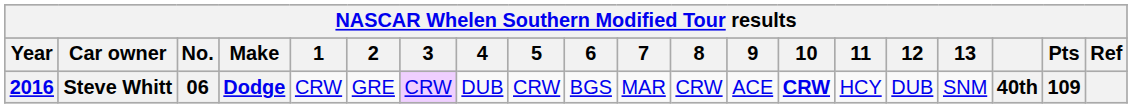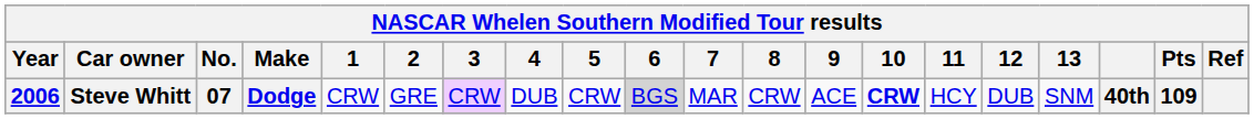 <table class="wikitable" style="text-align:center; font-size:75%">
 <tr>
 <th colspan=21><a href='#'>NASCAR Whelen Southern Modified Tour</a> results</th>
 </tr>
 <tr>
 <th>Year</th>
 <th>Car owner</th>
 <th>No.</th>
 <th>Make</th>
 <th>1</th>
 <th>2</th>
 <th>3</th>
 <th>4</th>
 <th>5</th>
 <th>6</th>
 <th>7</th>
 <th>8</th>
 <th>9</th>
 <th>10</th>
 <th>11</th>
 <th>12</th>
 <th>13</th>
 <th></th>
 <th>Pts</th>
 <th>Ref</th>
 </tr>
 <tr>
-<th><a href='#'>2016</a></th>
+<th><a href='#'>2006</a></th>
 <th>Steve Whitt</th>
-<th>06</th>
+<th>07</th>
 <th><a href='#'>Dodge</a></th>
 <td><a href='#'>CRW</a></td>
 <td><a href='#'>GRE</a></td>
 <td style="background:#EFCFFF;"><a href='#'>CRW</a><br></td>
 <td><a href='#'>DUB</a></td>
 <td><a href='#'>CRW</a></td>
-<td><a href='#'>BGS</a></td>
+<td style="background: lightgrey;"><a href='#'>BGS</a></td>
 <td><a href='#'>MAR</a></td>
 <td><a href='#'>CRW</a></td>
 <td><a href='#'>ACE</a></td>
 <td><strong><a href='#'>CRW</a></strong></td>
 <td><a href='#'>HCY</a></td>
 <td><a href='#'>DUB</a></td>
 <td><a href='#'>SNM</a></td>
 <th>40th</th>
 <th>109</th>
 <th></th>
 </tr>
 </table>
